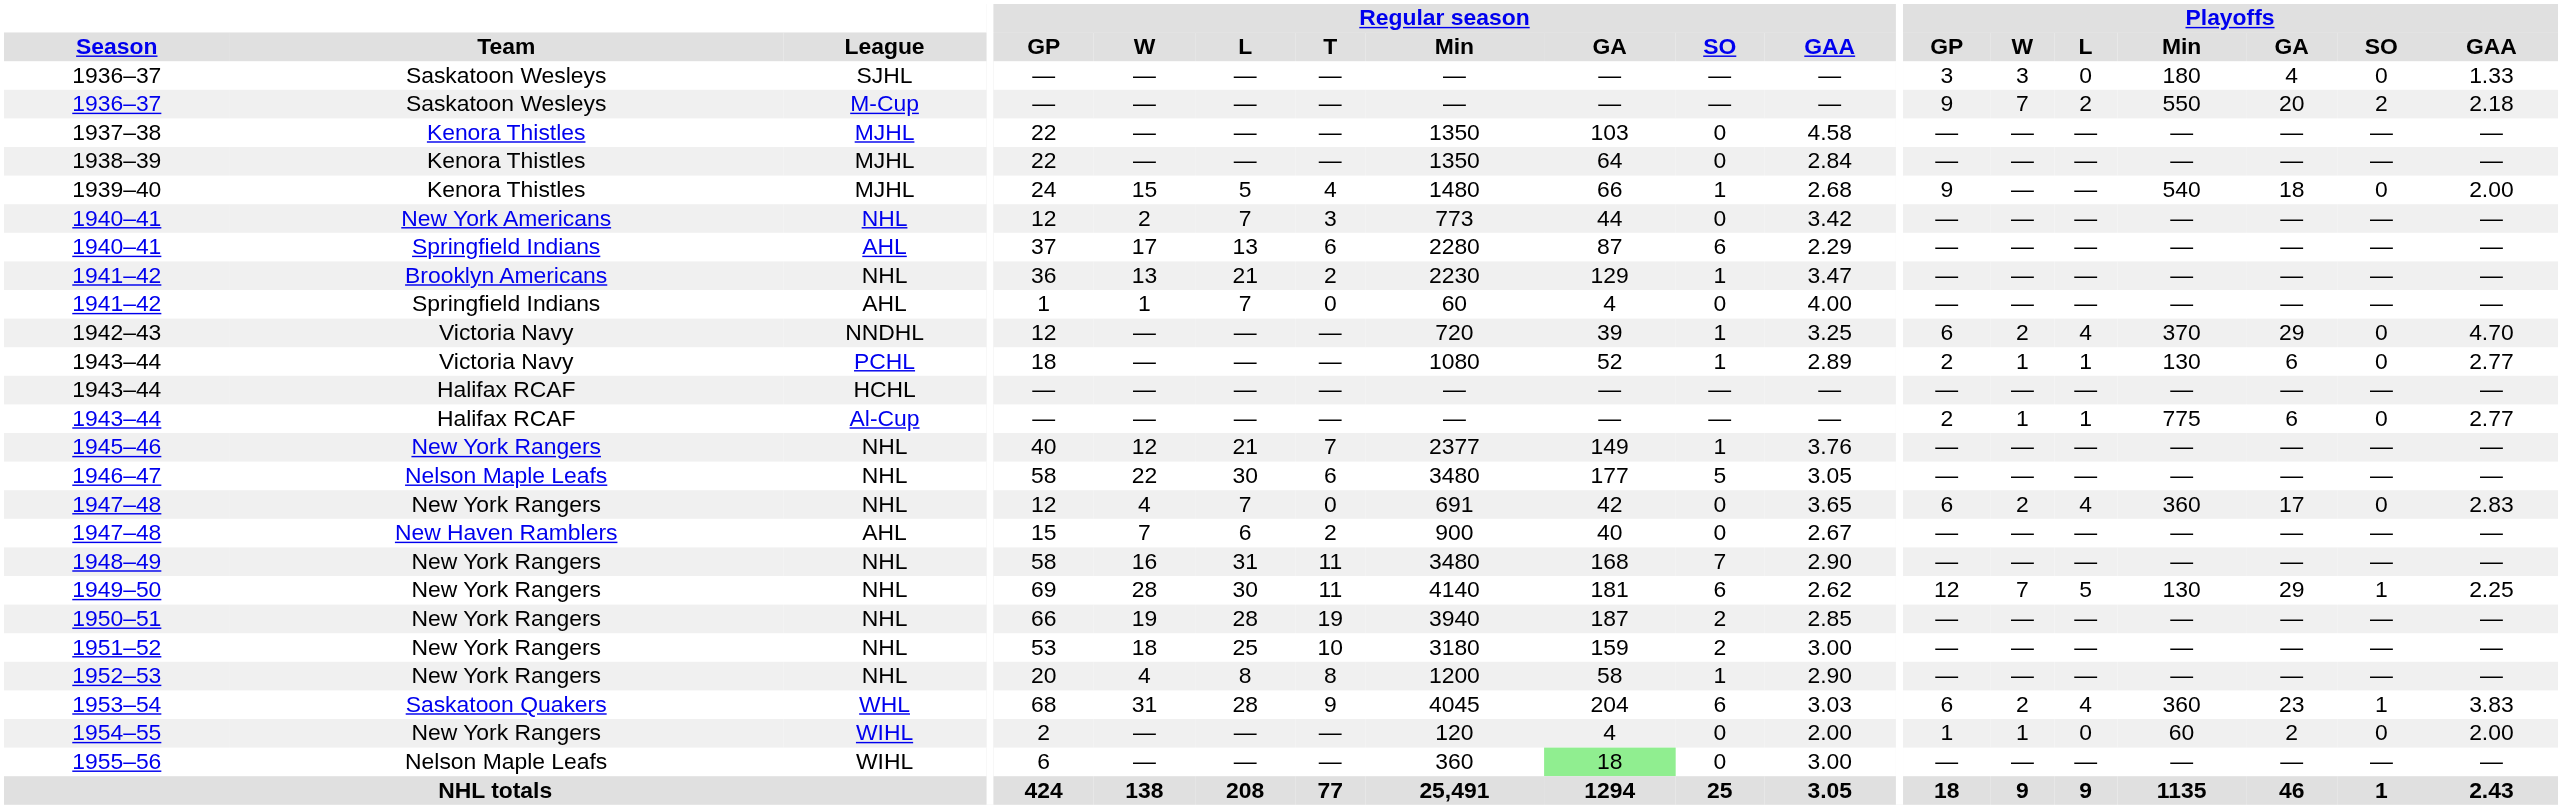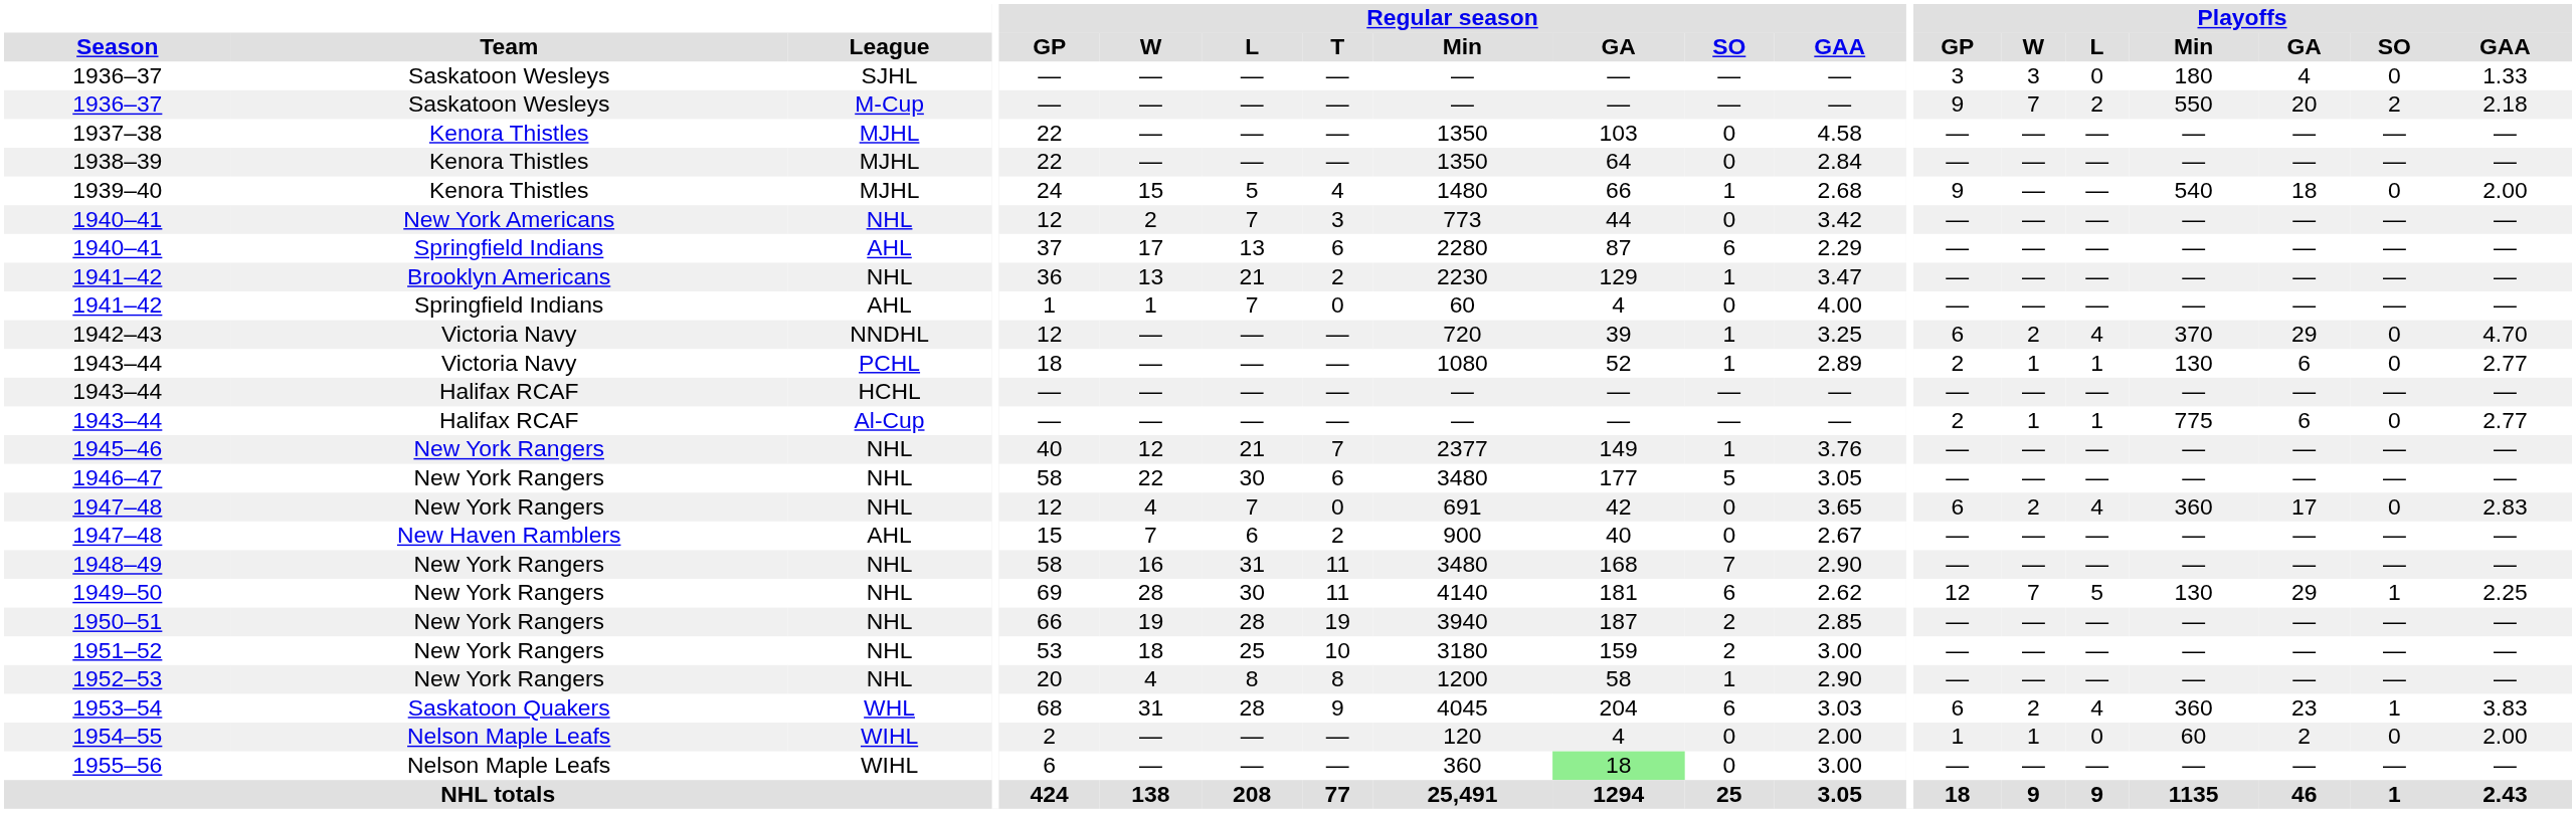 <table border="0" cellpadding="1" cellspacing="0" style="width:90%; text-align:center;">
 <tr bgcolor="#e0e0e0">
 <th colspan="3" bgcolor="#ffffff"></th>
 <th rowspan="99" bgcolor="#ffffff"></th>
 <th colspan="8" bgcolor="#e0e0e0"><a href='#'>Regular season</a></th>
 <th rowspan="99" bgcolor="#ffffff"></th>
 <th colspan="7" bgcolor="#e0e0e0"><a href='#'>Playoffs</a></th>
 </tr>
 <tr bgcolor="#e0e0e0">
 <th><a href='#'>Season</a></th>
 <th>Team</th>
 <th>League</th>
 <th>GP</th>
 <th>W</th>
 <th>L</th>
 <th>T</th>
 <th>Min</th>
 <th>GA</th>
 <th><a href='#'>SO</a></th>
 <th><a href='#'>GAA</a></th>
 <th>GP</th>
 <th>W</th>
 <th>L</th>
 <th>Min</th>
 <th>GA</th>
 <th>SO</th>
 <th>GAA</th>
 </tr>
 <tr>
 <td>1936–37</td>
 <td>Saskatoon Wesleys</td>
 <td>SJHL</td>
 <td>—</td>
 <td>—</td>
 <td>—</td>
 <td>—</td>
 <td>—</td>
 <td>—</td>
 <td>—</td>
 <td>—</td>
 <td>3</td>
 <td>3</td>
 <td>0</td>
 <td>180</td>
 <td>4</td>
 <td>0</td>
 <td>1.33</td>
 </tr>
 <tr bgcolor="#f0f0f0">
 <td><a href='#'>1936–37</a></td>
 <td>Saskatoon Wesleys</td>
 <td><a href='#'>M-Cup</a></td>
 <td>—</td>
 <td>—</td>
 <td>—</td>
 <td>—</td>
 <td>—</td>
 <td>—</td>
 <td>—</td>
 <td>—</td>
 <td>9</td>
 <td>7</td>
 <td>2</td>
 <td>550</td>
 <td>20</td>
 <td>2</td>
 <td>2.18</td>
 </tr>
 <tr>
 <td>1937–38</td>
 <td><a href='#'>Kenora Thistles</a></td>
 <td><a href='#'>MJHL</a></td>
 <td>22</td>
 <td>—</td>
 <td>—</td>
 <td>—</td>
 <td>1350</td>
 <td>103</td>
 <td>0</td>
 <td>4.58</td>
 <td>—</td>
 <td>—</td>
 <td>—</td>
 <td>—</td>
 <td>—</td>
 <td>—</td>
 <td>—</td>
 </tr>
 <tr bgcolor="#f0f0f0">
 <td>1938–39</td>
 <td>Kenora Thistles</td>
 <td>MJHL</td>
 <td>22</td>
 <td>—</td>
 <td>—</td>
 <td>—</td>
 <td>1350</td>
 <td>64</td>
 <td>0</td>
 <td>2.84</td>
 <td>—</td>
 <td>—</td>
 <td>—</td>
 <td>—</td>
 <td>—</td>
 <td>—</td>
 <td>—</td>
 </tr>
 <tr>
 <td>1939–40</td>
 <td>Kenora Thistles</td>
 <td>MJHL</td>
 <td>24</td>
 <td>15</td>
 <td>5</td>
 <td>4</td>
 <td>1480</td>
 <td>66</td>
 <td>1</td>
 <td>2.68</td>
 <td>9</td>
 <td>—</td>
 <td>—</td>
 <td>540</td>
 <td>18</td>
 <td>0</td>
 <td>2.00</td>
 </tr>
 <tr bgcolor="#f0f0f0">
 <td><a href='#'>1940–41</a></td>
 <td><a href='#'>New York Americans</a></td>
 <td><a href='#'>NHL</a></td>
 <td>12</td>
 <td>2</td>
 <td>7</td>
 <td>3</td>
 <td>773</td>
 <td>44</td>
 <td>0</td>
 <td>3.42</td>
 <td>—</td>
 <td>—</td>
 <td>—</td>
 <td>—</td>
 <td>—</td>
 <td>—</td>
 <td>—</td>
 </tr>
 <tr>
 <td><a href='#'>1940–41</a></td>
 <td><a href='#'>Springfield Indians</a></td>
 <td><a href='#'>AHL</a></td>
 <td>37</td>
 <td>17</td>
 <td>13</td>
 <td>6</td>
 <td>2280</td>
 <td>87</td>
 <td>6</td>
 <td>2.29</td>
 <td>—</td>
 <td>—</td>
 <td>—</td>
 <td>—</td>
 <td>—</td>
 <td>—</td>
 <td>—</td>
 </tr>
 <tr bgcolor="#f0f0f0">
 <td><a href='#'>1941–42</a></td>
 <td><a href='#'>Brooklyn Americans</a></td>
 <td>NHL</td>
 <td>36</td>
 <td>13</td>
 <td>21</td>
 <td>2</td>
 <td>2230</td>
 <td>129</td>
 <td>1</td>
 <td>3.47</td>
 <td>—</td>
 <td>—</td>
 <td>—</td>
 <td>—</td>
 <td>—</td>
 <td>—</td>
 <td>—</td>
 </tr>
 <tr>
 <td><a href='#'>1941–42</a></td>
 <td>Springfield Indians</td>
 <td>AHL</td>
 <td>1</td>
 <td>1</td>
 <td>7</td>
 <td>0</td>
 <td>60</td>
 <td>4</td>
 <td>0</td>
 <td>4.00</td>
 <td>—</td>
 <td>—</td>
 <td>—</td>
 <td>—</td>
 <td>—</td>
 <td>—</td>
 <td>—</td>
 </tr>
 <tr bgcolor="#f0f0f0">
 <td>1942–43</td>
 <td>Victoria Navy</td>
 <td>NNDHL</td>
 <td>12</td>
 <td>—</td>
 <td>—</td>
 <td>—</td>
 <td>720</td>
 <td>39</td>
 <td>1</td>
 <td>3.25</td>
 <td>6</td>
 <td>2</td>
 <td>4</td>
 <td>370</td>
 <td>29</td>
 <td>0</td>
 <td>4.70</td>
 </tr>
 <tr>
 <td>1943–44</td>
 <td>Victoria Navy</td>
 <td><a href='#'>PCHL</a></td>
 <td>18</td>
 <td>—</td>
 <td>—</td>
 <td>—</td>
 <td>1080</td>
 <td>52</td>
 <td>1</td>
 <td>2.89</td>
 <td>2</td>
 <td>1</td>
 <td>1</td>
 <td>130</td>
 <td>6</td>
 <td>0</td>
 <td>2.77</td>
 </tr>
 <tr bgcolor="#f0f0f0">
 <td>1943–44</td>
 <td>Halifax RCAF</td>
 <td>HCHL</td>
 <td>—</td>
 <td>—</td>
 <td>—</td>
 <td>—</td>
 <td>—</td>
 <td>—</td>
 <td>—</td>
 <td>—</td>
 <td>—</td>
 <td>—</td>
 <td>—</td>
 <td>—</td>
 <td>—</td>
 <td>—</td>
 <td>—</td>
 </tr>
 <tr>
 <td><a href='#'>1943–44</a></td>
 <td>Halifax RCAF</td>
 <td><a href='#'>Al-Cup</a></td>
 <td>—</td>
 <td>—</td>
 <td>—</td>
 <td>—</td>
 <td>—</td>
 <td>—</td>
 <td>—</td>
 <td>—</td>
 <td>2</td>
 <td>1</td>
 <td>1</td>
 <td>775</td>
 <td>6</td>
 <td>0</td>
 <td>2.77</td>
 </tr>
 <tr bgcolor="#f0f0f0">
 <td><a href='#'>1945–46</a></td>
 <td><a href='#'>New York Rangers</a></td>
 <td>NHL</td>
 <td>40</td>
 <td>12</td>
 <td>21</td>
 <td>7</td>
 <td>2377</td>
 <td>149</td>
 <td>1</td>
 <td>3.76</td>
 <td>—</td>
 <td>—</td>
 <td>—</td>
 <td>—</td>
 <td>—</td>
 <td>—</td>
 <td>—</td>
 </tr>
 <tr>
 <td><a href='#'>1946–47</a></td>
-<td><a href='#'>Nelson Maple Leafs</a></td>
+<td>New York Rangers</td>
 <td>NHL</td>
 <td>58</td>
 <td>22</td>
 <td>30</td>
 <td>6</td>
 <td>3480</td>
 <td>177</td>
 <td>5</td>
 <td>3.05</td>
 <td>—</td>
 <td>—</td>
 <td>—</td>
 <td>—</td>
 <td>—</td>
 <td>—</td>
 <td>—</td>
 </tr>
 <tr bgcolor="#f0f0f0">
 <td><a href='#'>1947–48</a></td>
 <td>New York Rangers</td>
 <td>NHL</td>
 <td>12</td>
 <td>4</td>
 <td>7</td>
 <td>0</td>
 <td>691</td>
 <td>42</td>
 <td>0</td>
 <td>3.65</td>
 <td>6</td>
 <td>2</td>
 <td>4</td>
 <td>360</td>
 <td>17</td>
 <td>0</td>
 <td>2.83</td>
 </tr>
 <tr>
 <td><a href='#'>1947–48</a></td>
 <td><a href='#'>New Haven Ramblers</a></td>
 <td>AHL</td>
 <td>15</td>
 <td>7</td>
 <td>6</td>
 <td>2</td>
 <td>900</td>
 <td>40</td>
 <td>0</td>
 <td>2.67</td>
 <td>—</td>
 <td>—</td>
 <td>—</td>
 <td>—</td>
 <td>—</td>
 <td>—</td>
 <td>—</td>
 </tr>
 <tr bgcolor="#f0f0f0">
 <td><a href='#'>1948–49</a></td>
 <td>New York Rangers</td>
 <td>NHL</td>
 <td>58</td>
 <td>16</td>
 <td>31</td>
 <td>11</td>
 <td>3480</td>
 <td>168</td>
 <td>7</td>
 <td>2.90</td>
 <td>—</td>
 <td>—</td>
 <td>—</td>
 <td>—</td>
 <td>—</td>
 <td>—</td>
 <td>—</td>
 </tr>
 <tr>
 <td><a href='#'>1949–50</a></td>
 <td>New York Rangers</td>
 <td>NHL</td>
 <td>69</td>
 <td>28</td>
 <td>30</td>
 <td>11</td>
 <td>4140</td>
 <td>181</td>
 <td>6</td>
 <td>2.62</td>
 <td>12</td>
 <td>7</td>
 <td>5</td>
 <td>130</td>
 <td>29</td>
 <td>1</td>
 <td>2.25</td>
 </tr>
 <tr bgcolor="#f0f0f0">
 <td><a href='#'>1950–51</a></td>
 <td>New York Rangers</td>
 <td>NHL</td>
 <td>66</td>
 <td>19</td>
 <td>28</td>
 <td>19</td>
 <td>3940</td>
 <td>187</td>
 <td>2</td>
 <td>2.85</td>
 <td>—</td>
 <td>—</td>
 <td>—</td>
 <td>—</td>
 <td>—</td>
 <td>—</td>
 <td>—</td>
 </tr>
 <tr>
 <td><a href='#'>1951–52</a></td>
 <td>New York Rangers</td>
 <td>NHL</td>
 <td>53</td>
 <td>18</td>
 <td>25</td>
 <td>10</td>
 <td>3180</td>
 <td>159</td>
 <td>2</td>
 <td>3.00</td>
 <td>—</td>
 <td>—</td>
 <td>—</td>
 <td>—</td>
 <td>—</td>
 <td>—</td>
 <td>—</td>
 </tr>
 <tr bgcolor="#f0f0f0">
 <td><a href='#'>1952–53</a></td>
 <td>New York Rangers</td>
 <td>NHL</td>
 <td>20</td>
 <td>4</td>
 <td>8</td>
 <td>8</td>
 <td>1200</td>
 <td>58</td>
 <td>1</td>
 <td>2.90</td>
 <td>—</td>
 <td>—</td>
 <td>—</td>
 <td>—</td>
 <td>—</td>
 <td>—</td>
 <td>—</td>
 </tr>
 <tr>
 <td><a href='#'>1953–54</a></td>
 <td><a href='#'>Saskatoon Quakers</a></td>
 <td><a href='#'>WHL</a></td>
 <td>68</td>
 <td>31</td>
 <td>28</td>
 <td>9</td>
 <td>4045</td>
 <td>204</td>
 <td>6</td>
 <td>3.03</td>
 <td>6</td>
 <td>2</td>
 <td>4</td>
 <td>360</td>
 <td>23</td>
 <td>1</td>
 <td>3.83</td>
 </tr>
 <tr bgcolor="#f0f0f0">
 <td><a href='#'>1954–55</a></td>
-<td>New York Rangers</td>
+<td><a href='#'>Nelson Maple Leafs</a></td>
 <td><a href='#'>WIHL</a></td>
 <td>2</td>
 <td>—</td>
 <td>—</td>
 <td>—</td>
 <td>120</td>
 <td>4</td>
 <td>0</td>
 <td>2.00</td>
 <td>1</td>
 <td>1</td>
 <td>0</td>
 <td>60</td>
 <td>2</td>
 <td>0</td>
 <td>2.00</td>
 </tr>
 <tr>
 <td><a href='#'>1955–56</a></td>
 <td>Nelson Maple Leafs</td>
 <td>WIHL</td>
 <td>6</td>
 <td>—</td>
 <td>—</td>
 <td>—</td>
 <td>360</td>
 <td style="background: lightgreen;">18</td>
 <td>0</td>
 <td>3.00</td>
 <td>—</td>
 <td>—</td>
 <td>—</td>
 <td>—</td>
 <td>—</td>
 <td>—</td>
 <td>—</td>
 </tr>
 <tr bgcolor="#e0e0e0">
 <th colspan="3">NHL totals</th>
 <th>424</th>
 <th>138</th>
 <th>208</th>
 <th>77</th>
 <th>25,491</th>
 <th>1294</th>
 <th>25</th>
 <th>3.05</th>
 <th>18</th>
 <th>9</th>
 <th>9</th>
 <th>1135</th>
 <th>46</th>
 <th>1</th>
 <th>2.43</th>
 </tr>
 </table>
